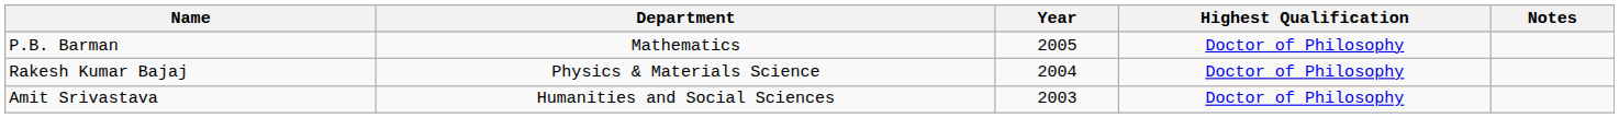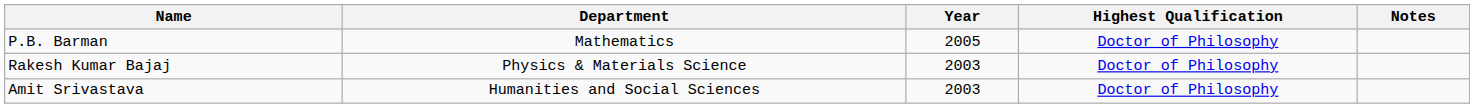 <table class="wikitable sortable" style="width:100%">
 <tr>
 <th style="width:15%;">Name</th>
 <th style="width:25%;">Department</th>
 <th style="width:5%;">Year</th>
 <th style="width:15%;">Highest Qualification</th>
 <th style="width:5%;">Notes</th>
 </tr>
 <tr valign="top">
 <td>P.B. Barman</td>
 <td style="text-align:center;">Mathematics</td>
 <td style="text-align:center;">2005</td>
 <td style="text-align:center;"><a href='#'>Doctor of Philosophy</a></td>
 <td style="text-align:left;"></td>
 </tr>
 <tr valign="top">
 <td>Rakesh Kumar Bajaj</td>
 <td style="text-align:center;">Physics & Materials Science</td>
-<td style="text-align:center;">2004</td>
+<td style="text-align:center;">2003</td>
 <td style="text-align:center;"><a href='#'>Doctor of Philosophy</a></td>
 <td style="text-align:left;"></td>
 </tr>
 <tr valign="top">
 <td>Amit Srivastava</td>
 <td style="text-align:center;">Humanities and Social Sciences</td>
 <td style="text-align:center;">2003</td>
 <td style="text-align:center;"><a href='#'>Doctor of Philosophy</a></td>
 <td style="text-align:left;"></td>
 </tr>
 </table>
